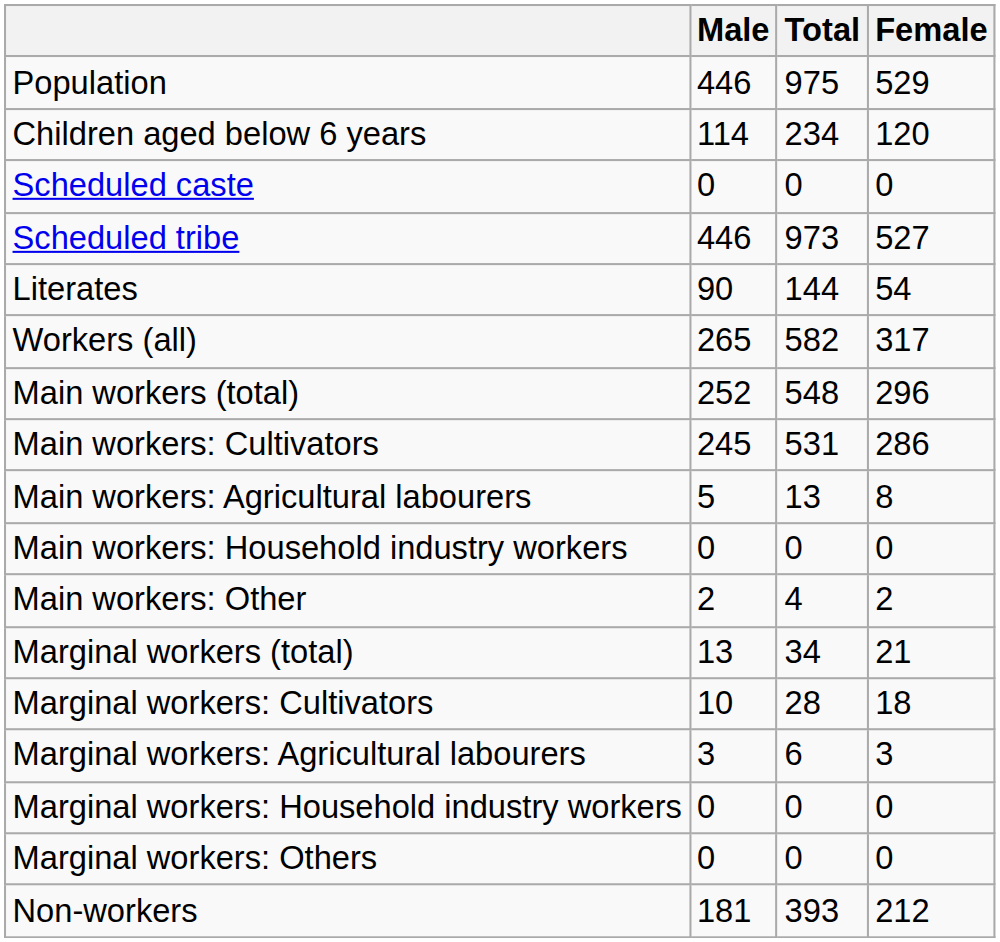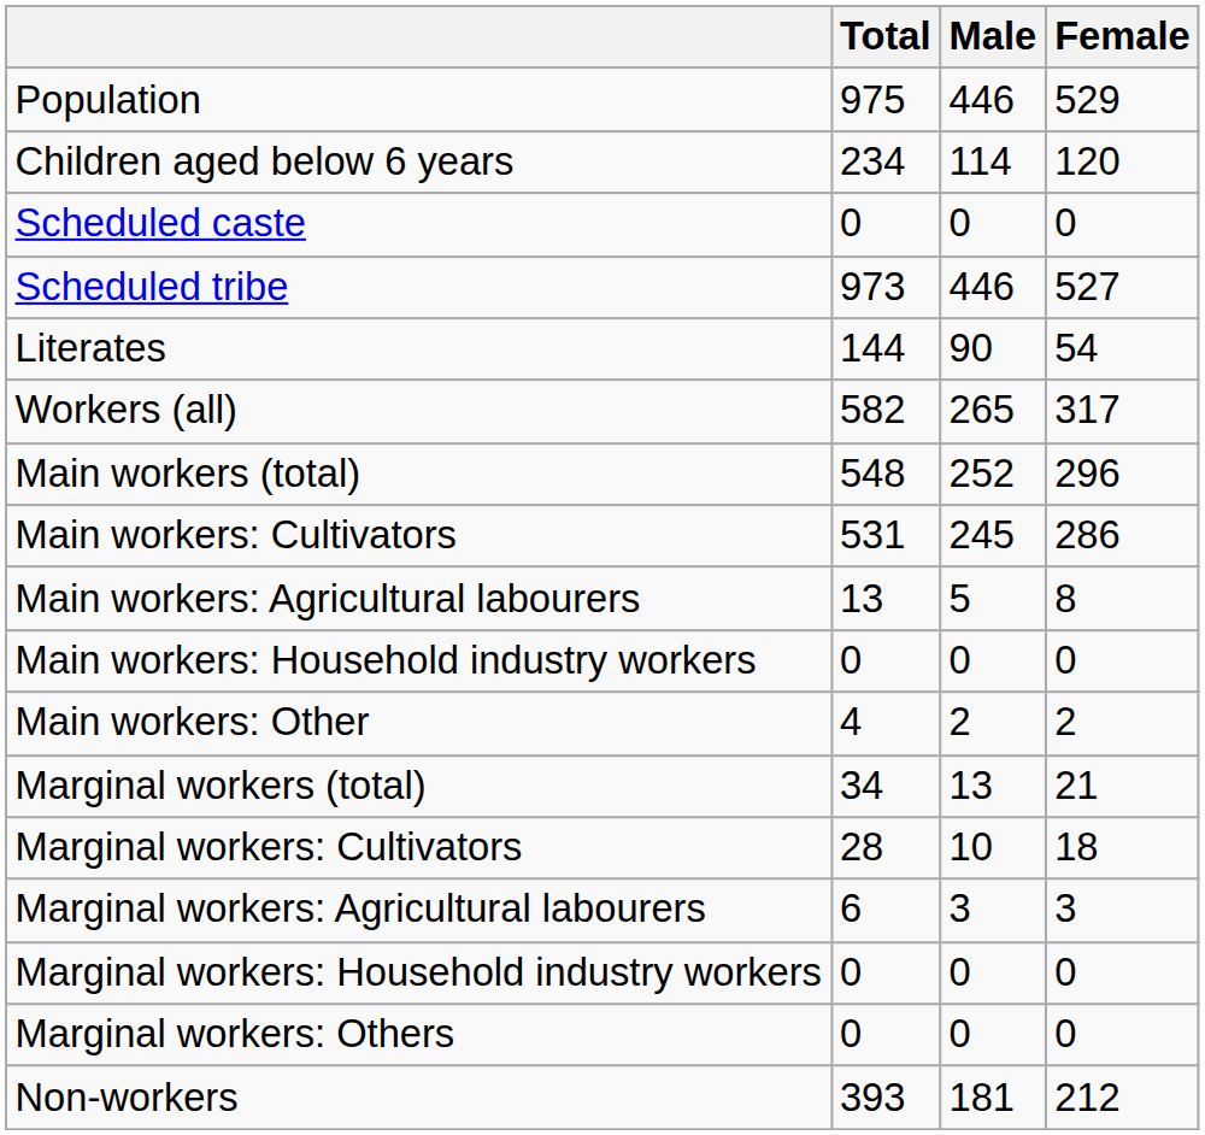 <table class="wikitable sortable">
 <tr>
 <th></th>
+<th>Total</th>
 <th>Male</th>
-<th>Total</th>
 <th>Female</th>
 </tr>
 <tr>
 <td>Population</td>
+<td>975</td>
 <td>446</td>
-<td>975</td>
 <td>529</td>
 </tr>
 <tr>
 <td>Children aged below 6 years</td>
+<td>234</td>
 <td>114</td>
-<td>234</td>
 <td>120</td>
 </tr>
 <tr>
 <td><a href='#'>Scheduled caste</a></td>
 <td>0</td>
 <td>0</td>
 <td>0</td>
 </tr>
 <tr>
 <td><a href='#'>Scheduled tribe</a></td>
+<td>973</td>
 <td>446</td>
-<td>973</td>
 <td>527</td>
 </tr>
 <tr>
 <td>Literates</td>
+<td>144</td>
 <td>90</td>
-<td>144</td>
 <td>54</td>
 </tr>
 <tr>
 <td>Workers (all)</td>
+<td>582</td>
 <td>265</td>
-<td>582</td>
 <td>317</td>
 </tr>
 <tr>
 <td>Main workers (total)</td>
+<td>548</td>
 <td>252</td>
-<td>548</td>
 <td>296</td>
 </tr>
 <tr>
 <td>Main workers: Cultivators</td>
+<td>531</td>
 <td>245</td>
-<td>531</td>
 <td>286</td>
 </tr>
 <tr>
 <td>Main workers: Agricultural labourers</td>
+<td>13</td>
 <td>5</td>
-<td>13</td>
 <td>8</td>
 </tr>
 <tr>
 <td>Main workers: Household industry workers</td>
 <td>0</td>
 <td>0</td>
 <td>0</td>
 </tr>
 <tr>
 <td>Main workers: Other</td>
+<td>4</td>
 <td>2</td>
-<td>4</td>
 <td>2</td>
 </tr>
 <tr>
 <td>Marginal workers (total)</td>
+<td>34</td>
 <td>13</td>
-<td>34</td>
 <td>21</td>
 </tr>
 <tr>
 <td>Marginal workers: Cultivators</td>
+<td>28</td>
 <td>10</td>
-<td>28</td>
 <td>18</td>
 </tr>
 <tr>
 <td>Marginal workers: Agricultural labourers</td>
+<td>6</td>
 <td>3</td>
-<td>6</td>
 <td>3</td>
 </tr>
 <tr>
 <td>Marginal workers: Household industry workers</td>
 <td>0</td>
 <td>0</td>
 <td>0</td>
 </tr>
 <tr>
 <td>Marginal workers: Others</td>
 <td>0</td>
 <td>0</td>
 <td>0</td>
 </tr>
 <tr>
 <td>Non-workers</td>
+<td>393</td>
 <td>181</td>
-<td>393</td>
 <td>212</td>
 </tr>
 </table>
